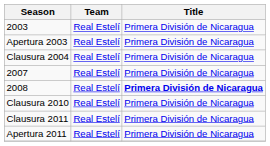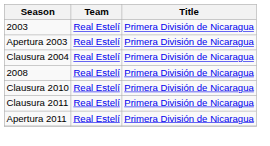 <table class="wikitable">
 <tr>
 <th>Season</th>
 <th>Team</th>
 <th>Title</th>
 </tr>
 <tr>
 <td>2003</td>
 <td><a href='#'>Real Estelí</a></td>
 <td><a href='#'>Primera División de Nicaragua</a></td>
 </tr>
 <tr>
 <td>Apertura 2003</td>
 <td><a href='#'>Real Estelí</a></td>
 <td><a href='#'>Primera División de Nicaragua</a></td>
 </tr>
 <tr>
 <td>Clausura 2004</td>
 <td><a href='#'>Real Estelí</a></td>
 <td><a href='#'>Primera División de Nicaragua</a></td>
 </tr>
 <tr>
-<td>2007</td>
+<td>2008</td>
 <td><a href='#'>Real Estelí</a></td>
 <td><a href='#'>Primera División de Nicaragua</a></td>
-</tr>
-<tr>
-<td>2008</td>
-<td><a href='#'>Real Estelí</a></td>
-<td><strong><a href='#'>Primera División de Nicaragua</a></strong></td>
 </tr>
 <tr>
 <td>Clausura 2010</td>
 <td><a href='#'>Real Estelí</a></td>
 <td><a href='#'>Primera División de Nicaragua</a></td>
 </tr>
 <tr>
 <td>Clausura 2011</td>
 <td><a href='#'>Real Estelí</a></td>
 <td><a href='#'>Primera División de Nicaragua</a></td>
 </tr>
 <tr>
 <td>Apertura 2011</td>
 <td><a href='#'>Real Estelí</a></td>
 <td><a href='#'>Primera División de Nicaragua</a></td>
 </tr>
 <tr>
 </tr>
 </table>
